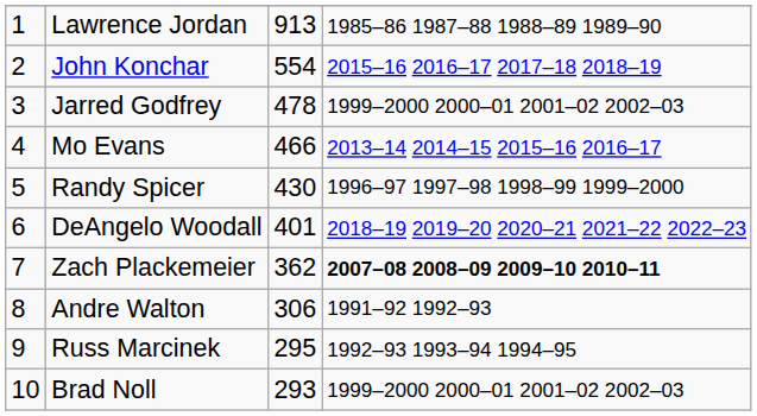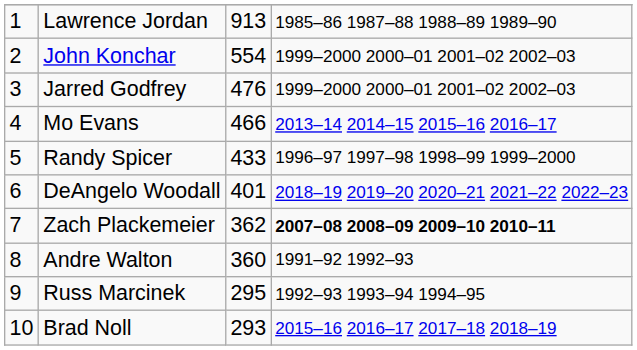 <table class="wikitable">
 <tr>
 </tr>
 <tr>
 <td>1</td>
 <td>Lawrence Jordan</td>
 <td>913</td>
 <td style="font-size:80%;">1985–86 1987–88 1988–89 1989–90</td>
 </tr>
 <tr>
 <td>2</td>
 <td><a href='#'>John Konchar</a></td>
 <td>554</td>
-<td style="font-size:80%;"><a href='#'>2015–16</a> <a href='#'>2016–17</a> <a href='#'>2017–18</a> <a href='#'>2018–19</a></td>
+<td style="font-size:80%;">1999–2000 2000–01 2001–02 2002–03</td>
 </tr>
 <tr>
 <td>3</td>
 <td>Jarred Godfrey</td>
-<td>478</td>
+<td>476</td>
 <td style="font-size:80%;">1999–2000 2000–01 2001–02 2002–03</td>
 </tr>
 <tr>
 <td>4</td>
 <td>Mo Evans</td>
 <td>466</td>
 <td style="font-size:80%;"><a href='#'>2013–14</a> <a href='#'>2014–15</a> <a href='#'>2015–16</a> <a href='#'>2016–17</a></td>
 </tr>
 <tr>
 <td>5</td>
 <td>Randy Spicer</td>
-<td>430</td>
+<td>433</td>
 <td style="font-size:80%;">1996–97 1997–98 1998–99 1999–2000</td>
 </tr>
 <tr>
 <td>6</td>
 <td>DeAngelo Woodall</td>
 <td>401</td>
 <td style="font-size:80%;"><a href='#'>2018–19</a> <a href='#'>2019–20</a> <a href='#'>2020–21</a> <a href='#'>2021–22</a> <a href='#'>2022–23</a></td>
 </tr>
 <tr>
 <td>7</td>
 <td>Zach Plackemeier</td>
 <td>362</td>
 <td style="font-size:80%;"><strong>2007–08 2008–09 2009–10 2010–11</strong></td>
 </tr>
 <tr>
 <td>8</td>
 <td>Andre Walton</td>
-<td>306</td>
+<td>360</td>
 <td style="font-size:80%;">1991–92 1992–93</td>
 </tr>
 <tr>
 <td>9</td>
 <td>Russ Marcinek</td>
 <td>295</td>
 <td style="font-size:80%;">1992–93 1993–94 1994–95</td>
 </tr>
 <tr>
 <td>10</td>
 <td>Brad Noll</td>
 <td>293</td>
-<td style="font-size:80%;">1999–2000 2000–01 2001–02 2002–03</td>
+<td style="font-size:80%;"><a href='#'>2015–16</a> <a href='#'>2016–17</a> <a href='#'>2017–18</a> <a href='#'>2018–19</a></td>
 </tr>
 </table>
